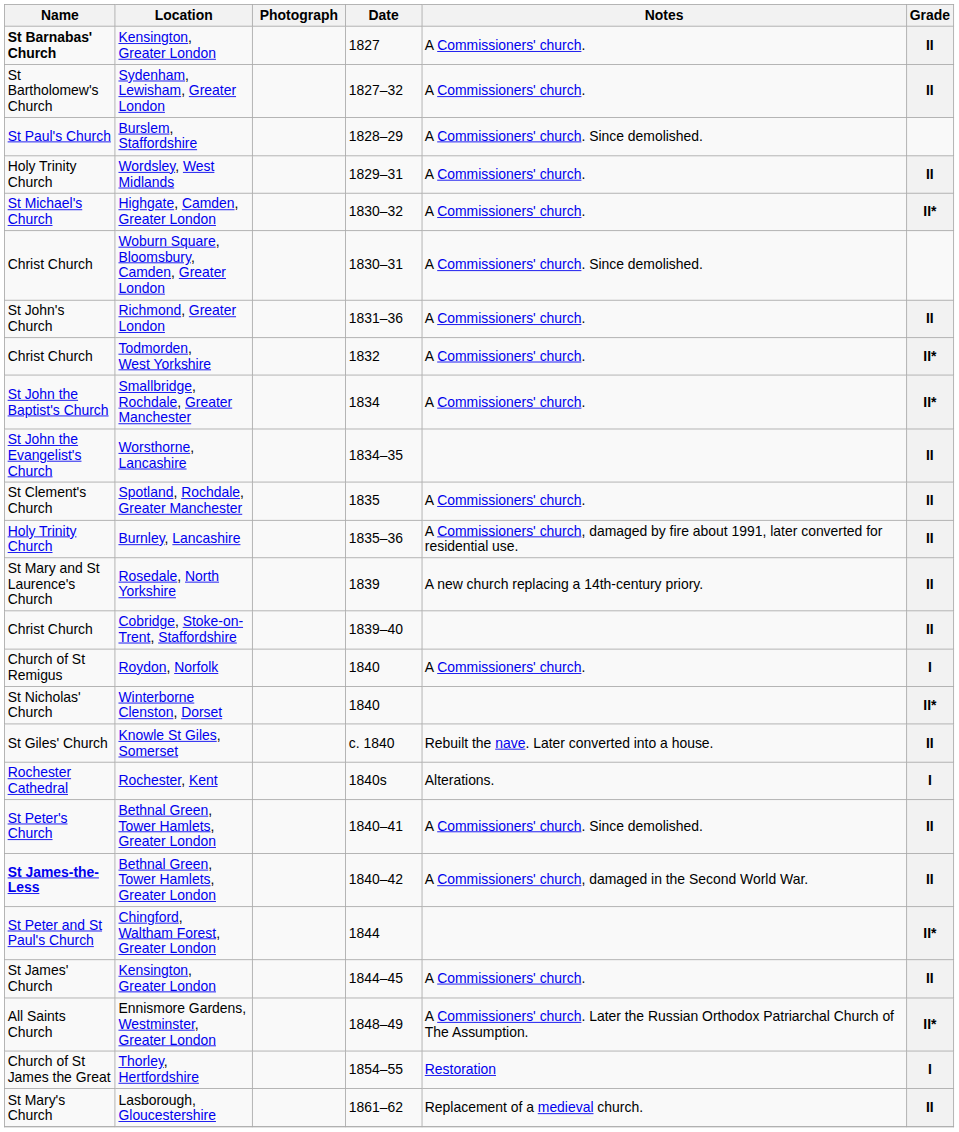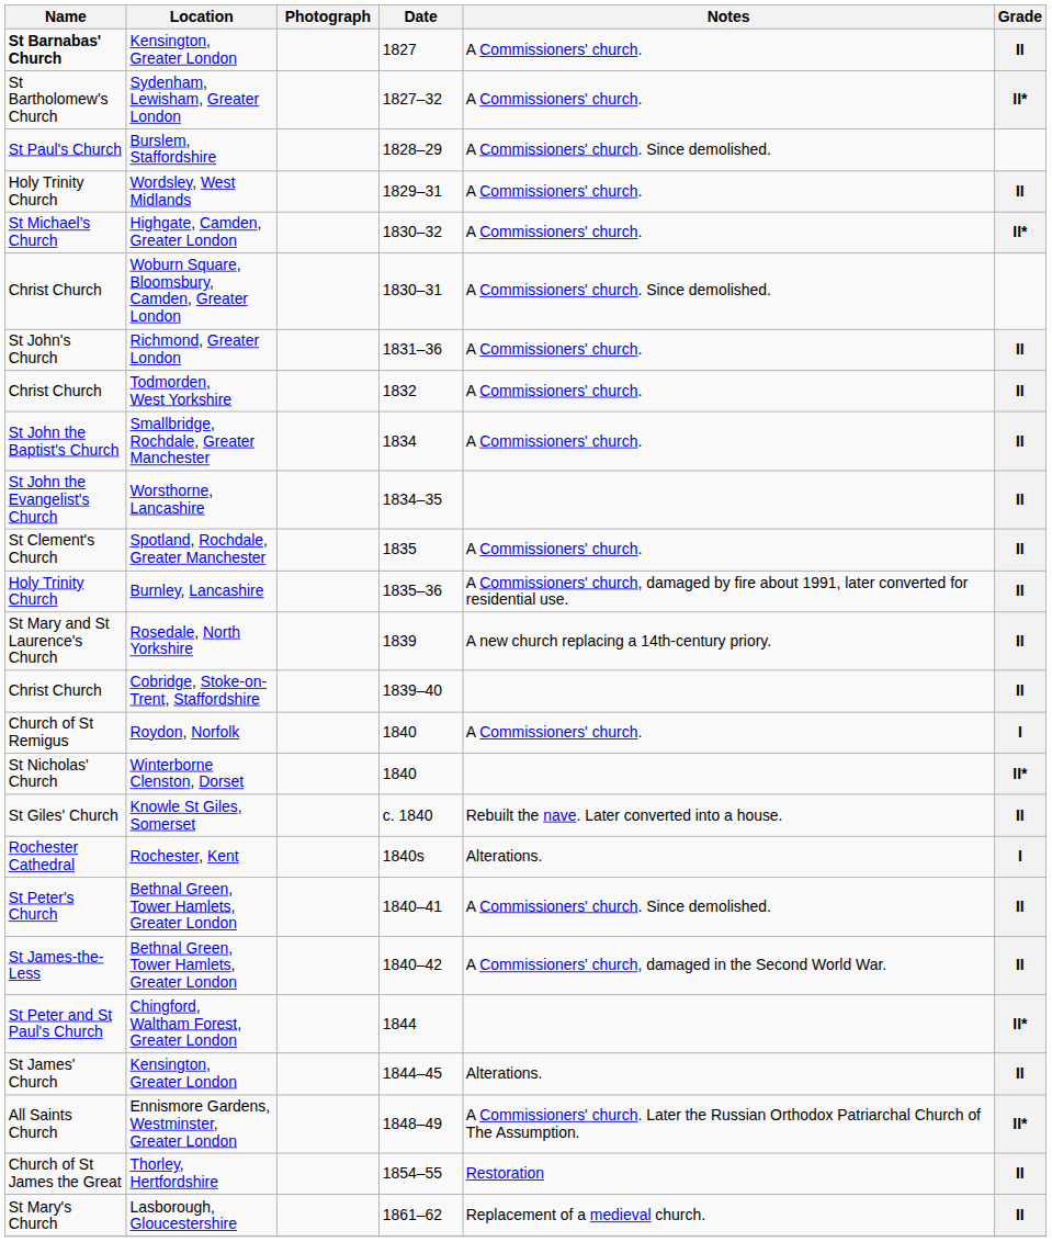 <table class="wikitable sortable">
 <tr>
 <th style="width:120px">Name</th>
 <th style="width:150px">Location</th>
 <th style="width:100px" class="unsortable">Photograph</th>
 <th style="width:80px">Date</th>
 <th style="width:550px" class="unsortable">Notes</th>
 <th style="width:24px">Grade</th>
 </tr>
 <tr>
 <td><strong>St Barnabas' Church</strong></td>
 <td><a href='#'>Kensington</a>,<br><a href='#'>Greater London</a><br><small></small></td>
 <td></td>
 <td>1827</td>
 <td>A <a href='#'>Commissioners' church</a>.</td>
 <th>II</th>
 </tr>
 <tr>
 <td>St Bartholomew's Church</td>
 <td><a href='#'>Sydenham</a>, <a href='#'>Lewisham</a>, <a href='#'>Greater London</a><br><small></small></td>
 <td></td>
 <td>1827–32</td>
 <td>A <a href='#'>Commissioners' church</a>.</td>
-<th>II</th>
+<th>II*</th>
 </tr>
 <tr>
 <td><a href='#'>St Paul's Church</a></td>
 <td><a href='#'>Burslem</a>, <a href='#'>Staffordshire</a></td>
 <td></td>
 <td>1828–29</td>
 <td>A <a href='#'>Commissioners' church</a>.  Since demolished.</td>
 <td></td>
 </tr>
 <tr>
 <td>Holy Trinity Church</td>
 <td><a href='#'>Wordsley</a>, <a href='#'>West Midlands</a><br><small></small></td>
 <td></td>
 <td>1829–31</td>
 <td>A <a href='#'>Commissioners' church</a>.</td>
 <th>II</th>
 </tr>
 <tr>
 <td><a href='#'>St Michael's Church</a></td>
 <td><a href='#'>Highgate</a>, <a href='#'>Camden</a>, <a href='#'>Greater London</a><br><small></small></td>
 <td></td>
 <td>1830–32</td>
 <td>A <a href='#'>Commissioners' church</a>.</td>
 <th>II*</th>
 </tr>
 <tr>
 <td>Christ Church</td>
 <td><a href='#'>Woburn Square</a>, <a href='#'>Bloomsbury</a>, <a href='#'>Camden</a>, <a href='#'>Greater London</a></td>
 <td></td>
 <td>1830–31</td>
 <td>A <a href='#'>Commissioners' church</a>.  Since demolished.</td>
 <td></td>
 </tr>
 <tr>
 <td>St John's Church</td>
 <td><a href='#'>Richmond</a>, <a href='#'>Greater London</a><br><small></small></td>
 <td></td>
 <td>1831–36</td>
 <td>A <a href='#'>Commissioners' church</a>.</td>
 <th>II</th>
 </tr>
 <tr>
 <td>Christ Church</td>
 <td><a href='#'>Todmorden</a>,<br><a href='#'>West Yorkshire</a><br><small></small></td>
 <td></td>
 <td>1832</td>
 <td>A <a href='#'>Commissioners' church</a>.</td>
-<th>II*</th>
+<th>II</th>
 </tr>
 <tr>
 <td><a href='#'>St John the Baptist's Church</a></td>
 <td><a href='#'>Smallbridge</a>, <a href='#'>Rochdale</a>, <a href='#'>Greater Manchester</a><br><small></small></td>
 <td></td>
 <td>1834</td>
 <td>A <a href='#'>Commissioners' church</a>.</td>
-<th>II*</th>
+<th>II</th>
 </tr>
 <tr>
 <td><a href='#'>St John the Evangelist's Church</a></td>
 <td><a href='#'>Worsthorne</a>, <a href='#'>Lancashire</a><br><small></small></td>
 <td></td>
 <td>1834–35</td>
 <td></td>
 <th>II</th>
 </tr>
 <tr>
 <td>St Clement's Church</td>
 <td><a href='#'>Spotland</a>, <a href='#'>Rochdale</a>, <a href='#'>Greater Manchester</a><br><small></small></td>
 <td></td>
 <td>1835</td>
 <td>A <a href='#'>Commissioners' church</a>.</td>
 <th>II</th>
 </tr>
 <tr>
 <td><a href='#'>Holy Trinity Church</a></td>
 <td><a href='#'>Burnley</a>, <a href='#'>Lancashire</a><br><small></small></td>
 <td></td>
 <td>1835–36</td>
 <td>A <a href='#'>Commissioners' church</a>, damaged by fire about 1991, later converted for residential use.</td>
 <th>II</th>
 </tr>
 <tr>
 <td>St Mary and St Laurence's Church</td>
 <td><a href='#'>Rosedale</a>, <a href='#'>North Yorkshire</a><br><small></small></td>
 <td></td>
 <td>1839</td>
 <td>A new church replacing a 14th-century priory.</td>
 <th>II</th>
 </tr>
 <tr>
 <td>Christ Church</td>
 <td><a href='#'>Cobridge</a>, <a href='#'>Stoke-on-Trent</a>, <a href='#'>Staffordshire</a><br><small></small></td>
 <td></td>
 <td>1839–40</td>
 <td></td>
 <th>II</th>
 </tr>
 <tr>
 <td>Church of St Remigus</td>
 <td><a href='#'>Roydon</a>, <a href='#'>Norfolk</a><br><small></small></td>
 <td></td>
 <td>1840</td>
 <td>A <a href='#'>Commissioners' church</a>.</td>
 <th>I</th>
 </tr>
 <tr>
 <td>St Nicholas' Church</td>
 <td><a href='#'>Winterborne Clenston</a>, <a href='#'>Dorset</a><br><small></small></td>
 <td></td>
 <td>1840</td>
 <td></td>
 <th>II*</th>
 </tr>
 <tr>
 <td>St Giles' Church</td>
 <td><a href='#'>Knowle St Giles</a>, <a href='#'>Somerset</a><br><small></small></td>
 <td></td>
 <td>c. 1840</td>
 <td>Rebuilt the <a href='#'>nave</a>. Later converted into a house.</td>
 <th>II</th>
 </tr>
 <tr>
 <td><a href='#'>Rochester Cathedral</a></td>
 <td><a href='#'>Rochester</a>, <a href='#'>Kent</a><br><small></small></td>
 <td></td>
 <td>1840s</td>
 <td>Alterations.</td>
 <th>I</th>
 </tr>
 <tr>
 <td><a href='#'>St Peter's Church</a></td>
 <td><a href='#'>Bethnal Green</a>,<br><a href='#'>Tower Hamlets</a>,<br><a href='#'>Greater London</a><br><small></small></td>
 <td></td>
 <td>1840–41</td>
 <td>A <a href='#'>Commissioners' church</a>.  Since demolished.</td>
 <th>II</th>
 </tr>
 <tr>
-<td><strong><a href='#'>St James-the-Less</a></strong></td>
+<td><a href='#'>St James-the-Less</a></td>
 <td><a href='#'>Bethnal Green</a>,<br><a href='#'>Tower Hamlets</a>,<br><a href='#'>Greater London</a><br><small></small></td>
 <td></td>
 <td>1840–42</td>
 <td>A <a href='#'>Commissioners' church</a>, damaged in the Second World War.</td>
 <th>II</th>
 </tr>
 <tr>
 <td><a href='#'>St Peter and St Paul's Church</a></td>
 <td><a href='#'>Chingford</a>,<br><a href='#'>Waltham Forest</a>,<br><a href='#'>Greater London</a><br><small></small></td>
 <td></td>
 <td>1844</td>
 <td></td>
 <th>II*</th>
 </tr>
 <tr>
 <td>St James' Church</td>
 <td><a href='#'>Kensington</a>,<br><a href='#'>Greater London</a><br><small></small></td>
 <td></td>
 <td>1844–45</td>
-<td>A <a href='#'>Commissioners' church</a>.</td>
+<td>Alterations.</td>
 <th>II</th>
 </tr>
 <tr>
 <td>All Saints Church</td>
 <td>Ennismore Gardens, <a href='#'>Westminster</a>,<br><a href='#'>Greater London</a><br><small></small></td>
 <td></td>
 <td>1848–49</td>
 <td>A <a href='#'>Commissioners' church</a>.  Later the Russian Orthodox Patriarchal Church of The Assumption.</td>
 <th>II*</th>
 </tr>
 <tr>
 <td>Church of St James the Great</td>
 <td><a href='#'>Thorley</a>, <a href='#'>Hertfordshire</a><br><small></small></td>
 <td></td>
 <td>1854–55</td>
 <td><a href='#'>Restoration</a></td>
-<th>I</th>
+<th>II</th>
 </tr>
 <tr>
 <td>St Mary's Church</td>
 <td>Lasborough, <a href='#'>Gloucestershire</a><br><small></small></td>
 <td></td>
 <td>1861–62</td>
 <td>Replacement of a <a href='#'>medieval</a> church.</td>
 <th>II</th>
 </tr>
 <tr>
 </tr>
 </table>
